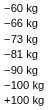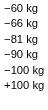 <table>
 <tr>
 <td>−60 kg</td>
 <td></td>
 <td></td>
 <td><br></td>
 </tr>
 <tr>
 <td>−66 kg</td>
-<td></td>
-<td></td>
-<td><br></td>
-</tr>
-<tr>
-<td>−73 kg</td>
 <td></td>
 <td></td>
 <td><br></td>
 </tr>
 <tr>
 <td>−81 kg</td>
 <td></td>
 <td></td>
 <td><br></td>
 </tr>
 <tr>
 <td>−90 kg</td>
 <td></td>
 <td></td>
 <td><br></td>
 </tr>
 <tr>
 <td>−100 kg</td>
 <td></td>
 <td></td>
 <td><br></td>
 </tr>
 <tr>
 <td>+100 kg</td>
 <td></td>
 <td></td>
 <td><br></td>
 </tr>
 <tr>
 </tr>
 </table>
